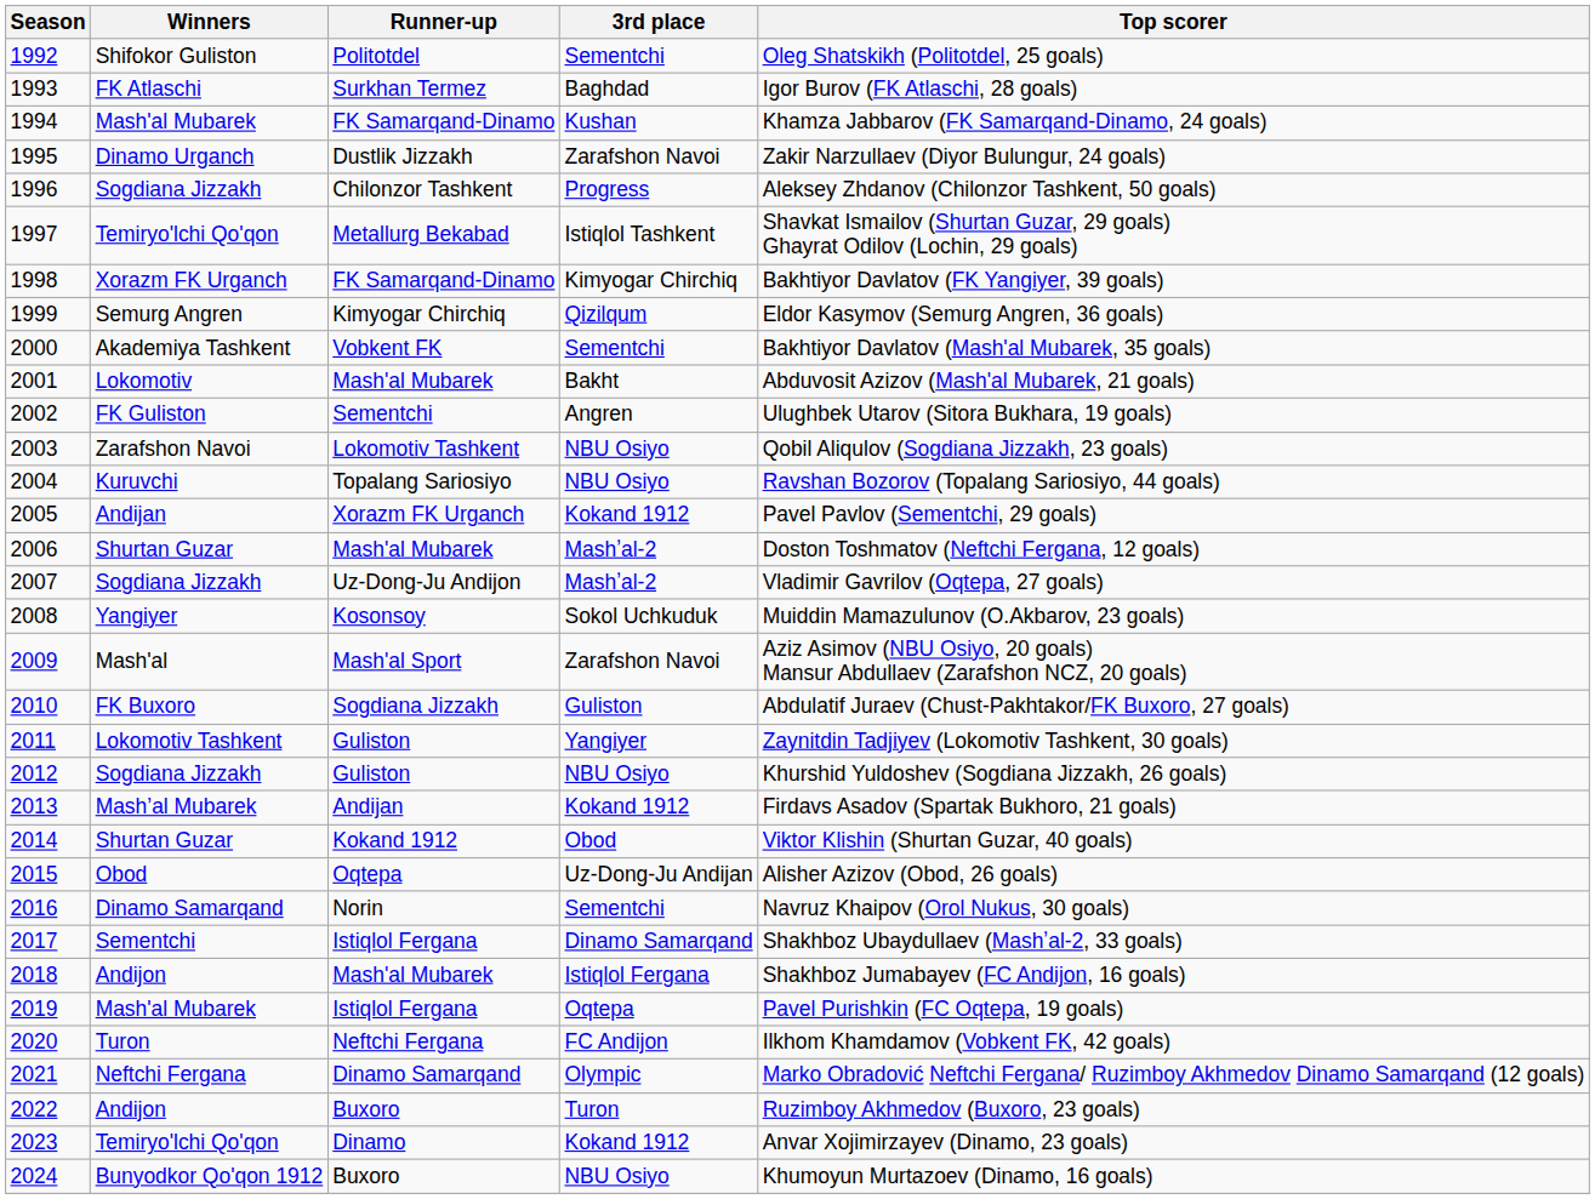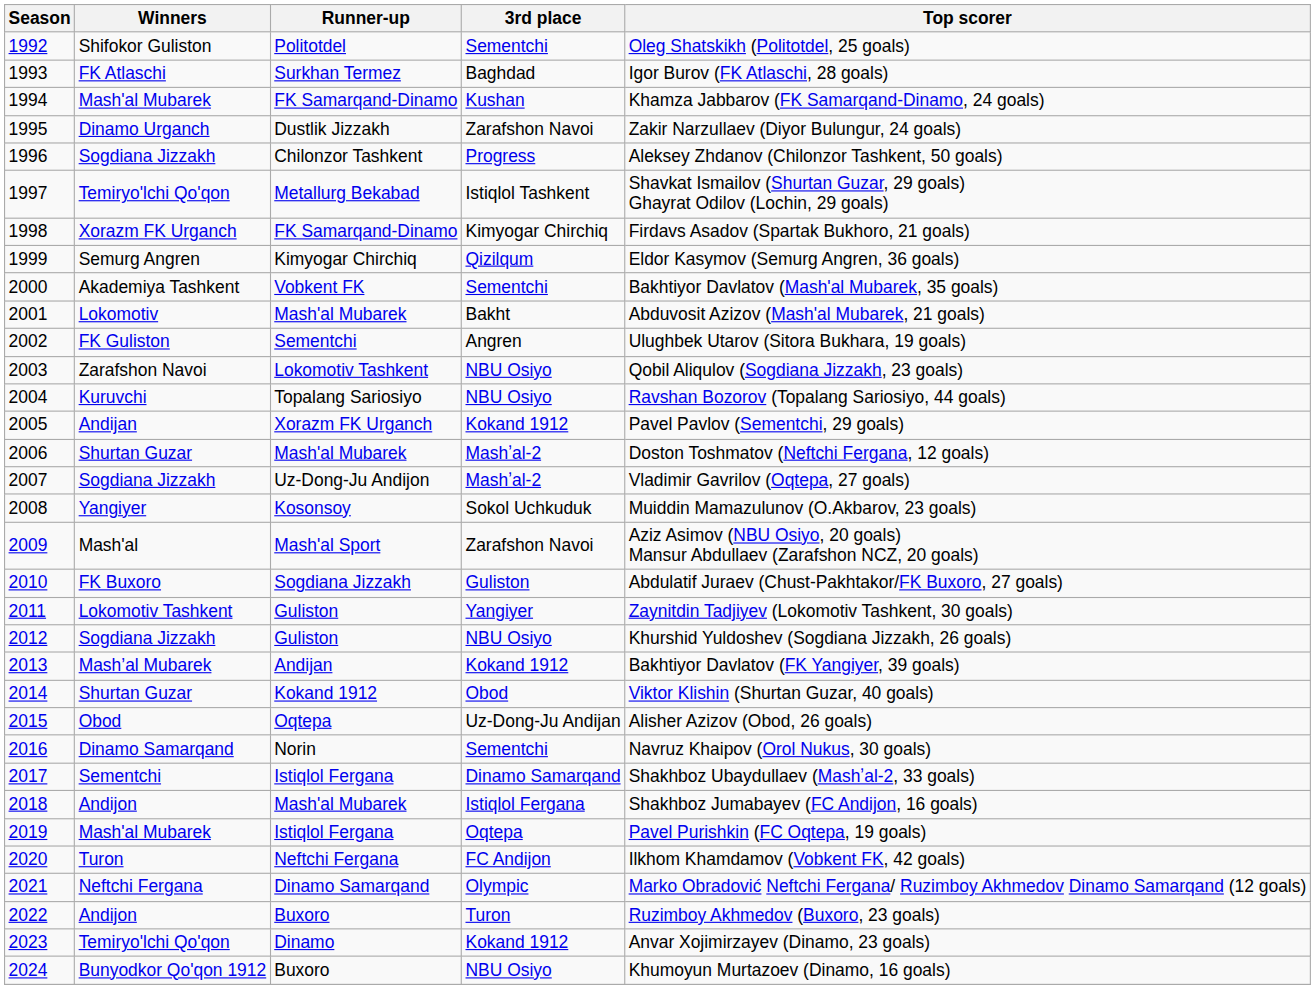 <table class="wikitable">
 <tr>
 <th>Season</th>
 <th>Winners</th>
 <th>Runner-up</th>
 <th>3rd place</th>
 <th>Top scorer</th>
 </tr>
 <tr>
 <td><a href='#'>1992</a></td>
 <td>Shifokor Guliston</td>
 <td><a href='#'>Politotdel</a></td>
 <td><a href='#'>Sementchi</a></td>
 <td> <a href='#'>Oleg Shatskikh</a> (<a href='#'>Politotdel</a>, 25 goals)</td>
 </tr>
 <tr>
 <td>1993</td>
 <td><a href='#'>FK Atlaschi</a></td>
 <td><a href='#'>Surkhan Termez</a></td>
 <td>Baghdad</td>
 <td> Igor Burov (<a href='#'>FK Atlaschi</a>, 28 goals)</td>
 </tr>
 <tr>
 <td>1994</td>
 <td><a href='#'>Mash'al Mubarek</a></td>
 <td><a href='#'>FK Samarqand-Dinamo</a></td>
 <td><a href='#'>Kushan</a></td>
 <td> Khamza Jabbarov (<a href='#'>FK Samarqand-Dinamo</a>, 24 goals)</td>
 </tr>
 <tr>
 <td>1995</td>
 <td><a href='#'>Dinamo Urganch</a></td>
 <td>Dustlik Jizzakh</td>
 <td>Zarafshon Navoi</td>
 <td> Zakir Narzullaev (Diyor Bulungur, 24 goals)</td>
 </tr>
 <tr>
 <td>1996</td>
 <td><a href='#'>Sogdiana Jizzakh</a></td>
 <td>Chilonzor Tashkent</td>
 <td><a href='#'>Progress</a></td>
 <td> Aleksey Zhdanov (Chilonzor Tashkent, 50 goals)</td>
 </tr>
 <tr>
 <td>1997</td>
 <td><a href='#'>Temiryo'lchi Qo'qon</a></td>
 <td><a href='#'>Metallurg Bekabad</a></td>
 <td>Istiqlol Tashkent</td>
 <td> Shavkat Ismailov (<a href='#'>Shurtan Guzar</a>, 29 goals)<br> Ghayrat Odilov (Lochin, 29 goals)</td>
 </tr>
 <tr>
 <td>1998</td>
 <td><a href='#'>Xorazm FK Urganch</a></td>
 <td><a href='#'>FK Samarqand-Dinamo</a></td>
 <td>Kimyogar Chirchiq</td>
-<td> Bakhtiyor Davlatov (<a href='#'>FK Yangiyer</a>, 39 goals)</td>
+<td> Firdavs Asadov (Spartak Bukhoro, 21 goals)</td>
 </tr>
 <tr>
 <td>1999</td>
 <td>Semurg Angren</td>
 <td>Kimyogar Chirchiq</td>
 <td><a href='#'>Qizilqum</a></td>
 <td> Eldor Kasymov (Semurg Angren, 36 goals)</td>
 </tr>
 <tr>
 <td>2000</td>
 <td>Akademiya Tashkent</td>
 <td><a href='#'>Vobkent FK</a></td>
 <td><a href='#'>Sementchi</a></td>
 <td> Bakhtiyor Davlatov (<a href='#'>Mash'al Mubarek</a>, 35 goals)</td>
 </tr>
 <tr>
 <td>2001</td>
 <td><a href='#'>Lokomotiv</a></td>
 <td><a href='#'>Mash'al Mubarek</a></td>
 <td>Bakht</td>
 <td> Abduvosit Azizov (<a href='#'>Mash'al Mubarek</a>, 21 goals)</td>
 </tr>
 <tr>
 <td>2002</td>
 <td><a href='#'>FK Guliston</a></td>
 <td><a href='#'>Sementchi</a></td>
 <td>Angren</td>
 <td> Ulughbek Utarov (Sitora Bukhara, 19 goals)</td>
 </tr>
 <tr>
 <td>2003</td>
 <td>Zarafshon Navoi</td>
 <td><a href='#'>Lokomotiv Tashkent</a></td>
 <td><a href='#'>NBU Osiyo</a></td>
 <td> Qobil Aliqulov (<a href='#'>Sogdiana Jizzakh</a>, 23 goals)</td>
 </tr>
 <tr>
 <td>2004</td>
 <td><a href='#'>Kuruvchi</a></td>
 <td>Topalang Sariosiyo</td>
 <td><a href='#'>NBU Osiyo</a></td>
 <td> <a href='#'>Ravshan Bozorov</a> (Topalang Sariosiyo, 44 goals)</td>
 </tr>
 <tr>
 <td>2005</td>
 <td><a href='#'>Andijan</a></td>
 <td><a href='#'>Xorazm FK Urganch</a></td>
 <td><a href='#'>Kokand 1912</a></td>
 <td> Pavel Pavlov (<a href='#'>Sementchi</a>, 29 goals)</td>
 </tr>
 <tr>
 <td>2006</td>
 <td><a href='#'>Shurtan Guzar</a></td>
 <td><a href='#'>Mash'al Mubarek</a></td>
 <td><a href='#'>Mashʼal-2</a></td>
 <td> Doston Toshmatov (<a href='#'>Neftchi Fergana</a>, 12 goals)</td>
 </tr>
 <tr>
 <td>2007</td>
 <td><a href='#'>Sogdiana Jizzakh</a></td>
 <td>Uz-Dong-Ju Andijon</td>
 <td><a href='#'>Mashʼal-2</a></td>
 <td> Vladimir Gavrilov (<a href='#'>Oqtepa</a>, 27 goals)</td>
 </tr>
 <tr>
 <td>2008</td>
 <td><a href='#'>Yangiyer</a></td>
 <td><a href='#'>Kosonsoy</a></td>
 <td>Sokol Uchkuduk</td>
 <td> Muiddin Mamazulunov (O.Akbarov, 23 goals)</td>
 </tr>
 <tr>
 <td><a href='#'>2009</a></td>
 <td>Mash'al</td>
 <td><a href='#'>Mash'al Sport</a></td>
 <td>Zarafshon Navoi</td>
 <td> Aziz Asimov (<a href='#'>NBU Osiyo</a>, 20 goals)<br>  Mansur Abdullaev (Zarafshon NCZ, 20 goals)</td>
 </tr>
 <tr>
 <td><a href='#'>2010</a></td>
 <td><a href='#'>FK Buxoro</a></td>
 <td><a href='#'>Sogdiana Jizzakh</a></td>
 <td><a href='#'>Guliston</a></td>
 <td> Abdulatif Juraev (Chust-Pakhtakor/<a href='#'>FK Buxoro</a>, 27 goals)</td>
 </tr>
 <tr>
 <td><a href='#'>2011</a></td>
 <td><a href='#'>Lokomotiv Tashkent</a></td>
 <td><a href='#'>Guliston</a></td>
 <td><a href='#'>Yangiyer</a></td>
 <td> <a href='#'>Zaynitdin Tadjiyev</a> (Lokomotiv Tashkent, 30 goals)</td>
 </tr>
 <tr>
 <td><a href='#'>2012</a></td>
 <td><a href='#'>Sogdiana Jizzakh</a></td>
 <td><a href='#'>Guliston</a></td>
 <td><a href='#'>NBU Osiyo</a></td>
 <td> Khurshid Yuldoshev (Sogdiana Jizzakh, 26 goals)</td>
 </tr>
 <tr>
 <td><a href='#'>2013</a></td>
 <td><a href='#'>Mash’al Mubarek</a></td>
 <td><a href='#'>Andijan</a></td>
 <td><a href='#'>Kokand 1912</a></td>
-<td> Firdavs Asadov (Spartak Bukhoro, 21 goals)</td>
+<td> Bakhtiyor Davlatov (<a href='#'>FK Yangiyer</a>, 39 goals)</td>
 </tr>
 <tr>
 <td><a href='#'>2014</a></td>
 <td><a href='#'>Shurtan Guzar</a></td>
 <td><a href='#'>Kokand 1912</a></td>
 <td><a href='#'>Obod</a></td>
 <td> <a href='#'>Viktor Klishin</a> (Shurtan Guzar, 40 goals)</td>
 </tr>
 <tr>
 <td><a href='#'>2015</a></td>
 <td><a href='#'>Obod</a></td>
 <td><a href='#'>Oqtepa</a></td>
 <td>Uz-Dong-Ju Andijan</td>
 <td> Alisher Azizov (Obod, 26 goals)</td>
 </tr>
 <tr>
 <td><a href='#'>2016</a></td>
 <td><a href='#'>Dinamo Samarqand</a></td>
 <td>Norin</td>
 <td><a href='#'>Sementchi</a></td>
 <td> Navruz Khaipov (<a href='#'>Orol Nukus</a>, 30 goals)</td>
 </tr>
 <tr>
 <td><a href='#'>2017</a></td>
 <td><a href='#'>Sementchi</a></td>
 <td><a href='#'>Istiqlol Fergana</a></td>
 <td><a href='#'>Dinamo Samarqand</a></td>
 <td> Shakhboz Ubaydullaev (<a href='#'>Mashʼal-2</a>, 33 goals)</td>
 </tr>
 <tr>
 <td><a href='#'>2018</a></td>
 <td><a href='#'>Andijon</a></td>
 <td><a href='#'>Mash'al Mubarek</a></td>
 <td><a href='#'>Istiqlol Fergana</a></td>
 <td> Shakhboz Jumabayev (<a href='#'>FC Andijon</a>, 16 goals)</td>
 </tr>
 <tr>
 <td><a href='#'>2019</a></td>
 <td><a href='#'>Mash'al Mubarek</a></td>
 <td><a href='#'>Istiqlol Fergana</a></td>
 <td><a href='#'>Oqtepa</a></td>
 <td> <a href='#'>Pavel Purishkin</a> (<a href='#'>FC Oqtepa</a>, 19 goals)</td>
 </tr>
 <tr>
 <td><a href='#'>2020</a></td>
 <td><a href='#'>Turon</a></td>
 <td><a href='#'>Neftchi Fergana</a></td>
 <td><a href='#'>FC Andijon</a></td>
 <td> Ilkhom Khamdamov (<a href='#'>Vobkent FK</a>, 42 goals)</td>
 </tr>
 <tr>
 <td><a href='#'>2021</a></td>
 <td><a href='#'>Neftchi Fergana</a></td>
 <td><a href='#'>Dinamo Samarqand</a></td>
 <td><a href='#'>Olympic</a></td>
 <td> <a href='#'>Marko Obradović</a> <a href='#'>Neftchi Fergana</a>/ <a href='#'>Ruzimboy Akhmedov</a> <a href='#'>Dinamo Samarqand</a> (12 goals)</td>
 </tr>
 <tr>
 <td><a href='#'>2022</a></td>
 <td><a href='#'>Andijon</a></td>
 <td><a href='#'>Buxoro</a></td>
 <td><a href='#'>Turon</a></td>
 <td> <a href='#'>Ruzimboy Akhmedov</a> (<a href='#'>Buxoro</a>, 23 goals)</td>
 </tr>
 <tr>
 <td><a href='#'>2023</a></td>
 <td><a href='#'>Temiryo'lchi Qo'qon</a></td>
 <td><a href='#'>Dinamo</a></td>
 <td><a href='#'>Kokand 1912</a></td>
 <td> Anvar Xojimirzayev (Dinamo, 23 goals)</td>
 </tr>
 <tr>
 <td><a href='#'>2024</a></td>
 <td><a href='#'>Bunyodkor Qo'qon 1912</a></td>
 <td>Buxoro</td>
 <td><a href='#'>NBU Osiyo</a></td>
 <td> Khumoyun Murtazoev (Dinamo, 16 goals)</td>
 </tr>
 <tr>
 </tr>
 </table>
